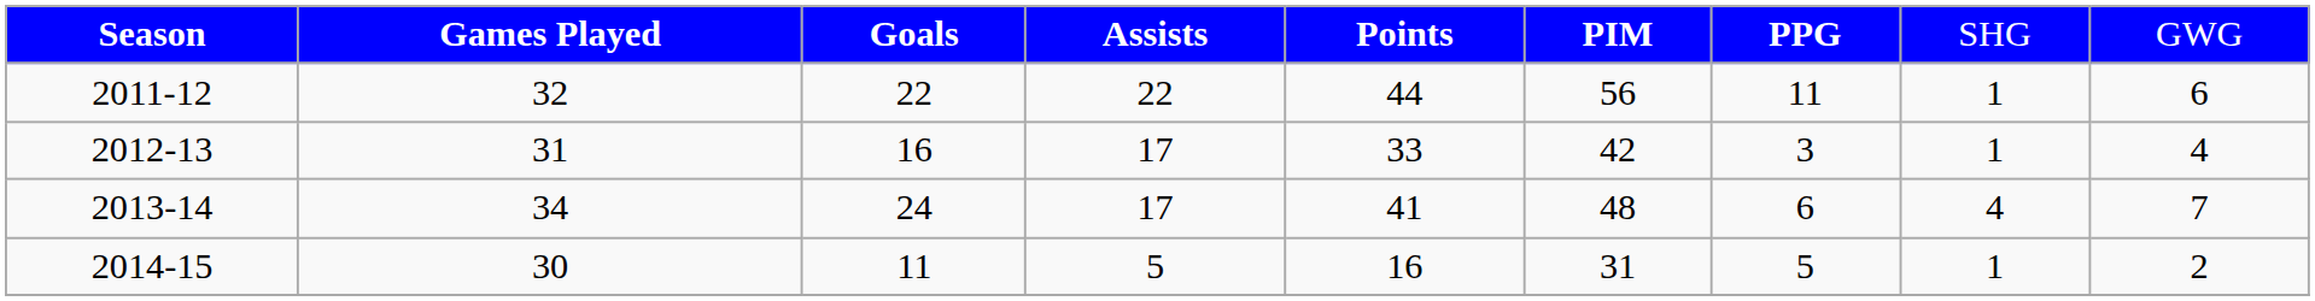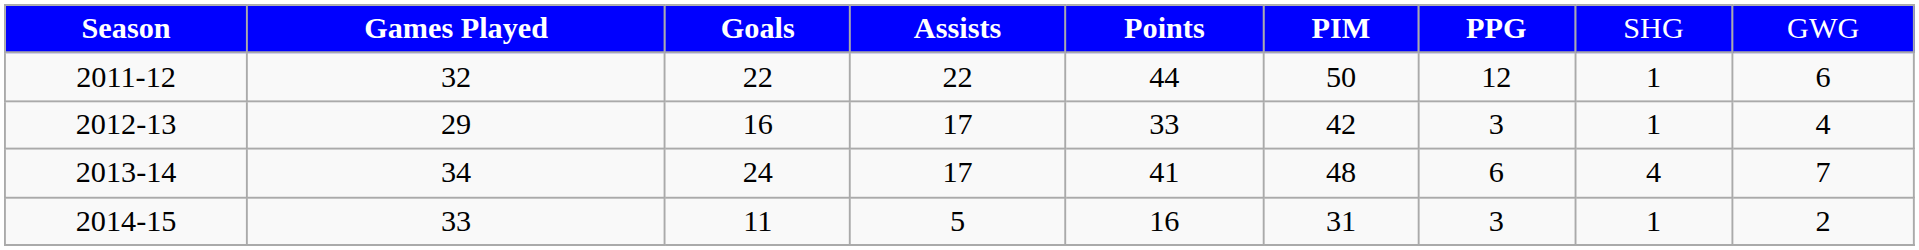 <table class="wikitable" width="80%">
 <tr align="center"  style="background:blue;color:white;">
 <td><strong>Season</strong></td>
 <td><strong>Games Played</strong></td>
 <td><strong>Goals</strong></td>
 <td><strong>Assists</strong></td>
 <td><strong>Points</strong></td>
 <td><strong>PIM</strong></td>
 <td><strong>PPG<em></td>
 <td></strong>SHG<strong></td>
 <td></strong>GWG<strong></td>
 </tr>
 <tr align="center" bgcolor="">
 <td>2011-12</td>
 <td>32</td>
 <td>22</td>
 <td>22</td>
 <td>44</td>
-<td>56</td>
-<td>11</td>
+<td>50</td>
+<td>12</td>
 <td>1</td>
 <td>6</td>
 </tr>
 <tr align="center" bgcolor="">
 <td>2012-13</td>
-<td>31</td>
+<td>29</td>
 <td>16</td>
 <td>17</td>
 <td>33</td>
 <td>42</td>
 <td>3</td>
 <td>1</td>
 <td>4</td>
 </tr>
 <tr align="center" bgcolor="">
 <td>2013-14</td>
 <td>34</td>
 <td>24</td>
 <td>17</td>
 <td>41</td>
 <td>48</td>
 <td>6</td>
 <td>4</td>
 <td>7</td>
 </tr>
 <tr align="center" bgcolor="">
 <td>2014-15</td>
-<td>30</td>
+<td>33</td>
 <td>11</td>
 <td>5</td>
 <td>16</td>
 <td>31</td>
-<td>5</td>
+<td>3</td>
 <td>1</td>
 <td>2</td>
 </tr>
 <tr align="center" bgcolor="">
 </tr>
 </table>
